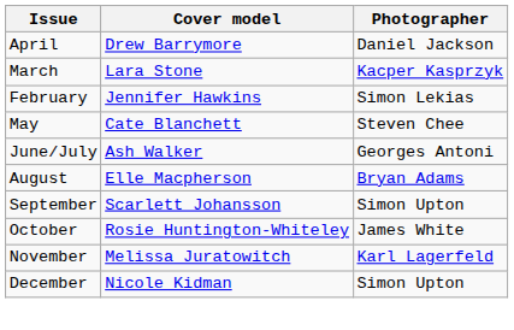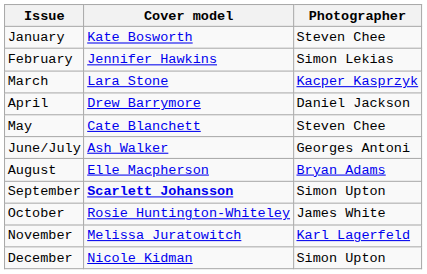 <table class="sortable wikitable">
 <tr>
 <th>Issue</th>
 <th>Cover model</th>
 <th>Photographer</th>
 </tr>
 <tr>
-<td>April</td>
-<td><a href='#'>Drew Barrymore</a></td>
-<td>Daniel Jackson</td>
+<td>January</td>
+<td><a href='#'>Kate Bosworth</a></td>
+<td>Steven Chee</td>
+</tr>
+<tr>
+<td>February</td>
+<td><a href='#'>Jennifer Hawkins</a></td>
+<td>Simon Lekias</td>
 </tr>
 <tr>
 <td>March</td>
 <td><a href='#'>Lara Stone</a></td>
 <td><a href='#'>Kacper Kasprzyk</a></td>
 </tr>
 <tr>
-<td>February</td>
-<td><a href='#'>Jennifer Hawkins</a></td>
-<td>Simon Lekias</td>
+<td>April</td>
+<td><a href='#'>Drew Barrymore</a></td>
+<td>Daniel Jackson</td>
 </tr>
 <tr>
 <td>May</td>
 <td><a href='#'>Cate Blanchett</a></td>
 <td>Steven Chee</td>
 </tr>
 <tr>
 <td>June/July</td>
 <td><a href='#'>Ash Walker</a></td>
 <td>Georges Antoni</td>
 </tr>
 <tr>
 <td>August</td>
 <td><a href='#'>Elle Macpherson</a></td>
 <td><a href='#'>Bryan Adams</a></td>
 </tr>
 <tr>
 <td>September</td>
-<td><a href='#'>Scarlett Johansson</a></td>
+<td><strong><a href='#'>Scarlett Johansson</a></strong></td>
 <td>Simon Upton</td>
 </tr>
 <tr>
 <td>October</td>
 <td><a href='#'>Rosie Huntington-Whiteley</a></td>
 <td>James White</td>
 </tr>
 <tr>
 <td>November</td>
 <td><a href='#'>Melissa Juratowitch</a></td>
 <td><a href='#'>Karl Lagerfeld</a></td>
 </tr>
 <tr>
 <td>December</td>
 <td><a href='#'>Nicole Kidman</a></td>
 <td>Simon Upton</td>
 </tr>
 </table>
